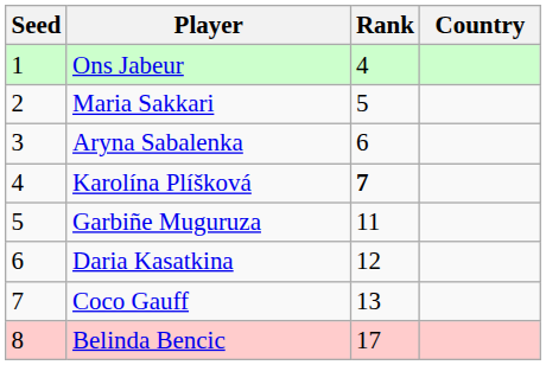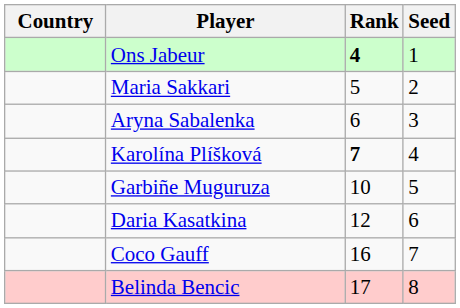 <table class="sortable wikitable">
 <tr>
-<th>Seed</th>
+<th width="70">Country</th>
 <th width="175">Player</th>
 <th>Rank</th>
-<th width="70">Country</th>
+<th>Seed</th>
 </tr>
 <tr bgcolor=ccffcc>
+<td></td>
+<td><a href='#'>Ons Jabeur</a></td>
+<td><strong>4</strong></td>
 <td>1</td>
-<td><a href='#'>Ons Jabeur</a></td>
-<td>4</td>
-<td></td>
 </tr>
 <tr>
-<td>2</td>
+<td></td>
 <td><a href='#'>Maria Sakkari</a></td>
 <td>5</td>
-<td></td>
+<td>2</td>
 </tr>
 <tr>
-<td>3</td>
+<td></td>
 <td><a href='#'>Aryna Sabalenka</a></td>
 <td>6</td>
-<td></td>
+<td>3</td>
 </tr>
 <tr>
-<td>4</td>
+<td></td>
 <td><a href='#'>Karolína Plíšková</a></td>
 <td><strong>7</strong></td>
-<td></td>
+<td>4</td>
 </tr>
 <tr>
+<td></td>
+<td><a href='#'>Garbiñe Muguruza</a></td>
+<td>10</td>
 <td>5</td>
-<td><a href='#'>Garbiñe Muguruza</a></td>
-<td>11</td>
-<td></td>
 </tr>
 <tr>
-<td>6</td>
+<td></td>
 <td><a href='#'>Daria Kasatkina</a></td>
 <td>12</td>
-<td></td>
+<td>6</td>
 </tr>
 <tr>
+<td></td>
+<td><a href='#'>Coco Gauff</a></td>
+<td>16</td>
 <td>7</td>
-<td><a href='#'>Coco Gauff</a></td>
-<td>13</td>
-<td></td>
 </tr>
 <tr bgcolor=ffcccc>
-<td>8</td>
+<td></td>
 <td><a href='#'>Belinda Bencic</a></td>
 <td>17</td>
-<td></td>
+<td>8</td>
 </tr>
 </table>
